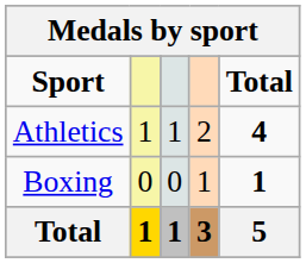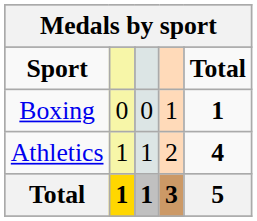 <table class=wikitable style="font-size:95%">
 <tr bgcolor=efefef>
 <th colspan=5><strong>Medals by sport</strong></th>
 </tr>
 <tr align=center>
 <td><strong>Sport</strong></td>
 <td style="background:#f7f6a8;"></td>
 <td style="background:#dce5e5;"></td>
 <td style="background:#ffdab9;"></td>
 <td><strong>Total</strong></td>
 </tr>
 <tr align=center>
+<td><a href='#'>Boxing</a></td>
+<td style="background:#F7F6A8;">0</td>
+<td style="background:#DCE5E5;">0</td>
+<td style="background:#FFDAB9;">1</td>
+<td><strong>1</strong></td>
+</tr>
+<tr align=center>
 <td><a href='#'>Athletics</a></td>
 <td style="background:#F7F6A8;">1</td>
 <td style="background:#DCE5E5;">1</td>
 <td style="background:#FFDAB9;">2</td>
 <td><strong>4</strong></td>
-</tr>
-<tr align=center>
-<td><a href='#'>Boxing</a></td>
-<td style="background:#F7F6A8;">0</td>
-<td style="background:#DCE5E5;">0</td>
-<td style="background:#FFDAB9;">1</td>
-<td><strong>1</strong></td>
 </tr>
 <tr align=center>
 <th><strong>Total</strong></th>
 <th style="background:gold;"><strong>1</strong></th>
 <th style="background:silver;"><strong>1</strong></th>
 <th style="background:#c96;"><strong>3</strong></th>
 <th><strong>5</strong></th>
 </tr>
 </table>
